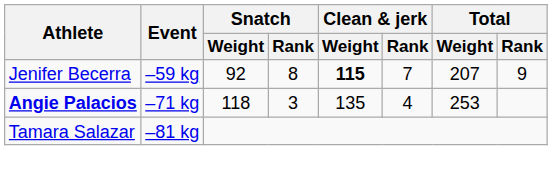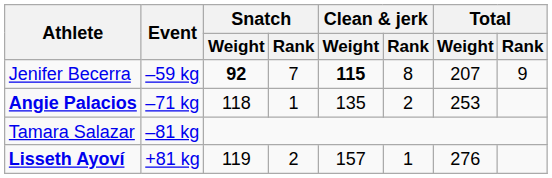 <table class=wikitable style=font-size:90%;text-align:center>
 <tr>
 <th rowspan=2>Athlete</th>
 <th rowspan=2>Event</th>
 <th colspan=2>Snatch</th>
 <th colspan=2>Clean & jerk</th>
 <th colspan=2>Total</th>
 </tr>
 <tr style=font-size:95%>
 <th>Weight</th>
 <th>Rank</th>
 <th>Weight</th>
 <th>Rank</th>
 <th>Weight</th>
 <th>Rank</th>
 </tr>
 <tr align=center>
 <td align=left><a href='#'>Jenifer Becerra</a></td>
 <td align=left><a href='#'>–59 kg</a></td>
-<td>92</td>
+<td><strong>92</strong></td>
+<td>7</td>
+<td><strong>115</strong></td>
 <td>8</td>
-<td><strong>115</strong></td>
-<td>7</td>
 <td>207</td>
 <td>9</td>
 </tr>
 <tr align=center>
 <td align=left><strong><a href='#'>Angie Palacios</a></strong></td>
 <td align=left><a href='#'>–71 kg</a></td>
 <td>118</td>
-<td>3</td>
+<td>1</td>
 <td>135</td>
-<td>4</td>
+<td>2</td>
 <td>253</td>
 <td></td>
 </tr>
 <tr align=center>
 <td align=left><a href='#'>Tamara Salazar</a></td>
 <td align=left><a href='#'>–81 kg</a></td>
 <td colspan=6></td>
 </tr>
+<tr align=center>
+<td align=left><strong><a href='#'>Lisseth Ayoví</a></strong></td>
+<td align=left><a href='#'>+81 kg</a></td>
+<td>119</td>
+<td>2</td>
+<td>157</td>
+<td>1</td>
+<td>276</td>
+<td></td>
+</tr>
 </table>
